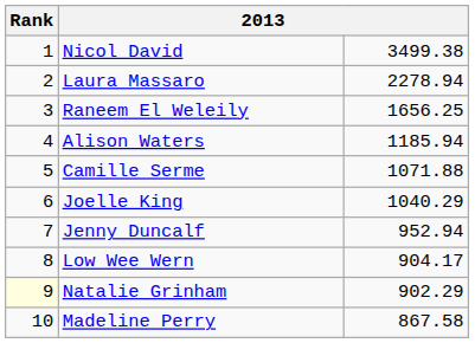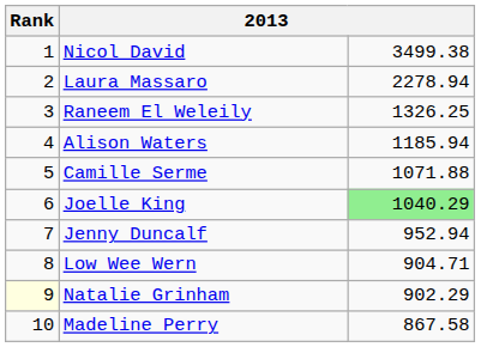 <table class=wikitable style="font-size:98%;">
 <tr>
 <th>Rank</th>
 <th colspan="2" style="width:280px;">2013</th>
 </tr>
 <tr>
 <td align=right>1</td>
 <td> <a href='#'>Nicol David</a></td>
 <td align=right>3499.38</td>
 </tr>
 <tr>
 <td align=right>2</td>
 <td> <a href='#'>Laura Massaro</a></td>
 <td align=right>2278.94</td>
 </tr>
 <tr>
 <td align=right>3</td>
 <td> <a href='#'>Raneem El Weleily</a></td>
-<td align=right>1656.25</td>
+<td align=right>1326.25</td>
 </tr>
 <tr>
 <td align=right>4</td>
 <td> <a href='#'>Alison Waters</a></td>
 <td align=right>1185.94</td>
 </tr>
 <tr>
 <td align=right>5</td>
 <td> <a href='#'>Camille Serme</a></td>
 <td align=right>1071.88</td>
 </tr>
 <tr>
 <td align=right>6</td>
 <td> <a href='#'>Joelle King</a></td>
-<td align=right>1040.29</td>
+<td align=right style="background: lightgreen;">1040.29</td>
 </tr>
 <tr>
 <td align=right>7</td>
 <td> <a href='#'>Jenny Duncalf</a></td>
 <td align=right>952.94</td>
 </tr>
 <tr>
 <td align=right>8</td>
 <td> <a href='#'>Low Wee Wern</a></td>
-<td align=right>904.17</td>
+<td align=right>904.71</td>
 </tr>
 <tr>
 <td align=right style="background: lightyellow;">9</td>
 <td> <a href='#'>Natalie Grinham</a></td>
 <td align=right>902.29</td>
 </tr>
 <tr>
 <td align=right>10</td>
 <td> <a href='#'>Madeline Perry</a></td>
 <td align=right>867.58</td>
 </tr>
 </table>
